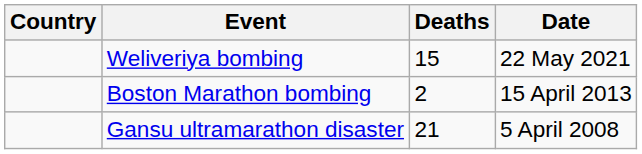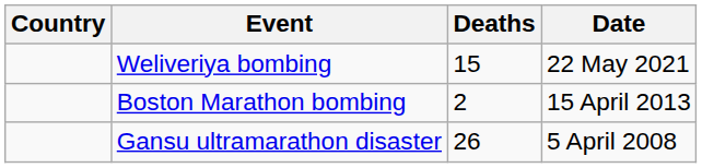 <table class="wikitable sortable">
 <tr>
 <th>Country</th>
 <th>Event</th>
 <th>Deaths</th>
 <th>Date</th>
 </tr>
 <tr>
 <td></td>
 <td><a href='#'>Weliveriya bombing</a></td>
 <td>15</td>
 <td>22 May 2021</td>
 </tr>
 <tr>
 <td></td>
 <td><a href='#'>Boston Marathon bombing</a></td>
 <td>2</td>
 <td>15 April 2013</td>
 </tr>
 <tr>
 <td></td>
 <td><a href='#'>Gansu ultramarathon disaster</a></td>
-<td>21</td>
+<td>26</td>
 <td>5 April 2008</td>
 </tr>
 </table>
